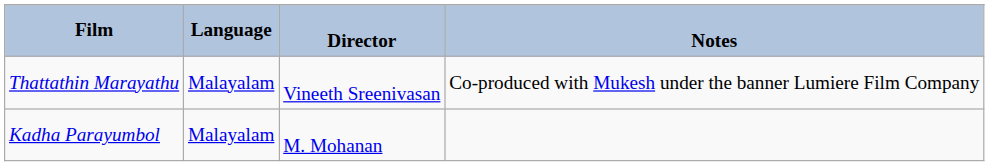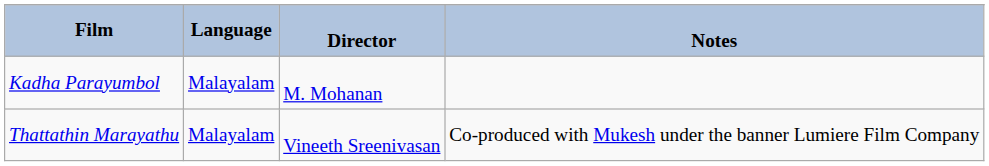 <table class="wikitable">
 <tr>
 </tr>
 <tr align="center">
 <th style="background:#B0C4DE;">Film</th>
 <th style="background:#B0C4DE;">Language</th>
 <th style="background:#B0C4DE;"><br>Director</th>
 <th style="background:#B0C4DE;"><br>Notes</th>
 </tr>
 <tr>
+<td><em><a href='#'>Kadha Parayumbol</a></em></td>
+<td><a href='#'>Malayalam</a></td>
+<td><br><a href='#'>M. Mohanan</a></td>
+<td></td>
+</tr>
+<tr>
 <td><em><a href='#'>Thattathin Marayathu</a></em></td>
 <td><a href='#'>Malayalam</a></td>
 <td><br><a href='#'>Vineeth Sreenivasan</a></td>
 <td>Co-produced with <a href='#'>Mukesh</a> under the banner Lumiere Film Company</td>
 </tr>
-<tr>
-<td><em><a href='#'>Kadha Parayumbol</a></em></td>
-<td><a href='#'>Malayalam</a></td>
-<td><br><a href='#'>M. Mohanan</a></td>
-<td></td>
-</tr>
 </table>
